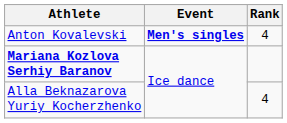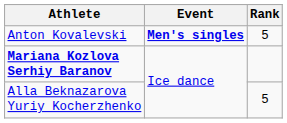 <table class=wikitable style=font-size:90%;text-align:center>
 <tr>
 <th>Athlete</th>
 <th>Event</th>
 <th>Rank</th>
 </tr>
 <tr>
 <td align=left><a href='#'>Anton Kovalevski</a></td>
 <td align=left><strong><a href='#'>Men's singles</a></strong></td>
-<td>4</td>
+<td>5</td>
 </tr>
 <tr>
 <td align=left><strong><a href='#'>Mariana Kozlova</a><br><a href='#'>Serhiy Baranov</a></strong></td>
 <td align=left rowspan=3><a href='#'>Ice dance</a></td>
 <td></td>
 </tr>
 <tr>
 <td align=left><a href='#'>Alla Beknazarova</a><br><a href='#'>Yuriy Kocherzhenko</a></td>
-<td>4</td>
+<td>5</td>
 </tr>
 </table>
